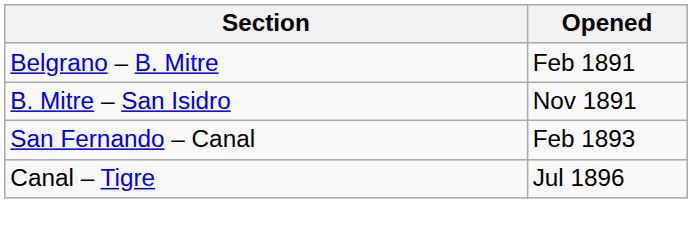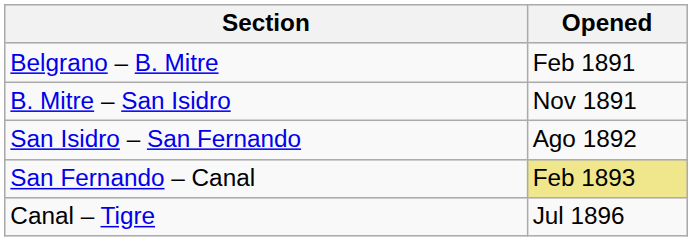 <table class="wikitable sortable" style="text-align:left" width="450">
 <tr>
 <th width=350px>Section</th>
 <th width=100px>Opened</th>
 </tr>
 <tr>
 <td><a href='#'>Belgrano</a> – <a href='#'>B. Mitre</a></td>
 <td>Feb 1891</td>
 </tr>
 <tr>
 <td><a href='#'>B. Mitre</a> – <a href='#'>San Isidro</a></td>
 <td>Nov 1891</td>
 </tr>
 <tr>
+<td><a href='#'>San Isidro</a> – <a href='#'>San Fernando</a></td>
+<td>Ago 1892</td>
+</tr>
+<tr>
 <td><a href='#'>San Fernando</a> – Canal</td>
-<td>Feb 1893</td>
+<td style="background: khaki;">Feb 1893</td>
 </tr>
 <tr>
 <td>Canal – <a href='#'>Tigre</a></td>
 <td>Jul 1896</td>
 </tr>
 </table>
